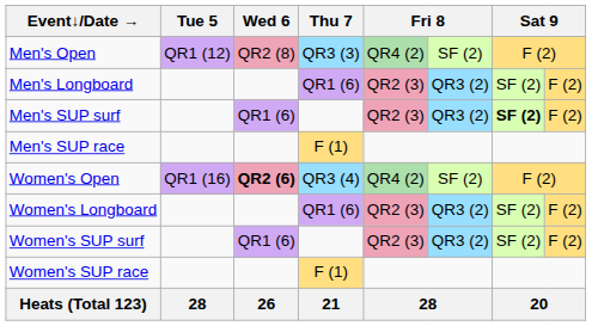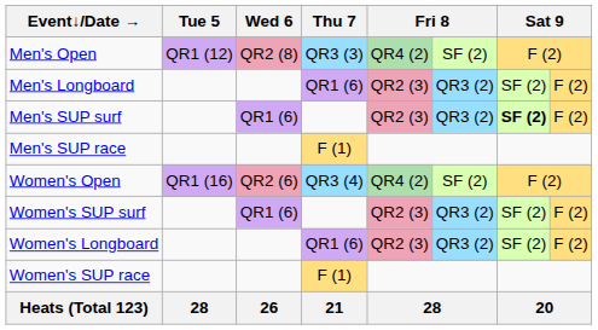 <table class="wikitable" style="margin:0.5em auto; line-height:1.5em;">
 <tr>
 <th>Event↓/Date →</th>
 <th>Tue 5</th>
 <th>Wed 6</th>
 <th>Thu 7</th>
 <th colspan=2>Fri 8</th>
 <th colspan=2>Sat 9</th>
 </tr>
 <tr align=center>
 <td align=left><a href='#'>Men's Open</a></td>
 <td style="background-color:#D0A9F5;">QR1 (12)</td>
 <td style="background-color:#EFA3B7;">QR2 (8)</td>
 <td style="background-color:#97DEFF;">QR3 (3)</td>
 <td style="background-color:#ADDFAD;">QR4 (2)</td>
 <td style="background-color:#D9FFB2;">SF (2)</td>
 <td colspan=2 style="background-color:#FFDF80;">F (2)</td>
 </tr>
 <tr align=center>
 <td align=left><a href='#'>Men's Longboard</a></td>
 <td></td>
 <td></td>
 <td style="background-color:#D0A9F5;">QR1 (6)</td>
 <td style="background-color:#EFA3B7;">QR2 (3)</td>
 <td style="background-color:#97DEFF;">QR3 (2)</td>
 <td style="background-color:#D9FFB2;">SF (2)</td>
 <td style="background-color:#FFDF80;">F (2)</td>
 </tr>
 <tr align=center>
 <td align=left><a href='#'>Men's SUP surf</a></td>
 <td></td>
 <td style="background-color:#D0A9F5;">QR1 (6)</td>
 <td></td>
 <td style="background-color:#EFA3B7;">QR2 (3)</td>
 <td style="background-color:#97DEFF;">QR3 (2)</td>
 <td style="background-color:#D9FFB2;"><strong>SF (2)</strong></td>
 <td style="background-color:#FFDF80;">F (2)</td>
 </tr>
 <tr align=center>
 <td align=left><a href='#'>Men's SUP race</a></td>
 <td></td>
 <td></td>
 <td style="background-color:#FFDF80;">F (1)</td>
 <td colspan=2></td>
 <td colspan=2></td>
 </tr>
 <tr align=center>
 <td align=left><a href='#'>Women's Open</a></td>
 <td style="background-color:#D0A9F5;">QR1 (16)</td>
-<td style="background-color:#EFA3B7;"><strong>QR2 (6)</strong></td>
+<td style="background-color:#EFA3B7;">QR2 (6)</td>
 <td style="background-color:#97DEFF;">QR3 (4)</td>
 <td style="background-color:#ADDFAD;">QR4 (2)</td>
 <td style="background-color:#D9FFB2;">SF (2)</td>
 <td colspan=2 style="background-color:#FFDF80;">F (2)</td>
 </tr>
 <tr align=center>
-<td align=left><a href='#'>Women's Longboard</a></td>
-<td></td>
+<td align=left><a href='#'>Women's SUP surf</a></td>
 <td></td>
 <td style="background-color:#D0A9F5;">QR1 (6)</td>
+<td></td>
 <td style="background-color:#EFA3B7;">QR2 (3)</td>
 <td style="background-color:#97DEFF;">QR3 (2)</td>
 <td style="background-color:#D9FFB2;">SF (2)</td>
 <td style="background-color:#FFDF80;">F (2)</td>
 </tr>
 <tr align=center>
-<td align=left><a href='#'>Women's SUP surf</a></td>
+<td align=left><a href='#'>Women's Longboard</a></td>
+<td></td>
 <td></td>
 <td style="background-color:#D0A9F5;">QR1 (6)</td>
-<td></td>
 <td style="background-color:#EFA3B7;">QR2 (3)</td>
 <td style="background-color:#97DEFF;">QR3 (2)</td>
 <td style="background-color:#D9FFB2;">SF (2)</td>
 <td style="background-color:#FFDF80;">F (2)</td>
 </tr>
 <tr align=center>
 <td align=left><a href='#'>Women's SUP race</a></td>
 <td></td>
 <td></td>
 <td style="background-color:#FFDF80;">F (1)</td>
 <td colspan=2></td>
 <td colspan=2></td>
 </tr>
 <tr>
 <th>Heats (Total 123)</th>
 <th>28</th>
 <th>26</th>
 <th>21</th>
 <th colspan=2>28</th>
 <th colspan=2>20</th>
 </tr>
 </table>
